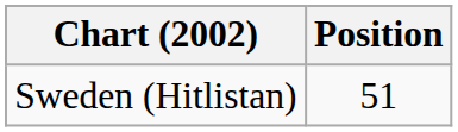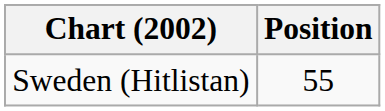 <table class="wikitable">
 <tr>
 <th>Chart (2002)</th>
 <th>Position</th>
 </tr>
 <tr>
 <td>Sweden (Hitlistan)</td>
-<td align="center">51</td>
+<td align="center">55</td>
 </tr>
 </table>
